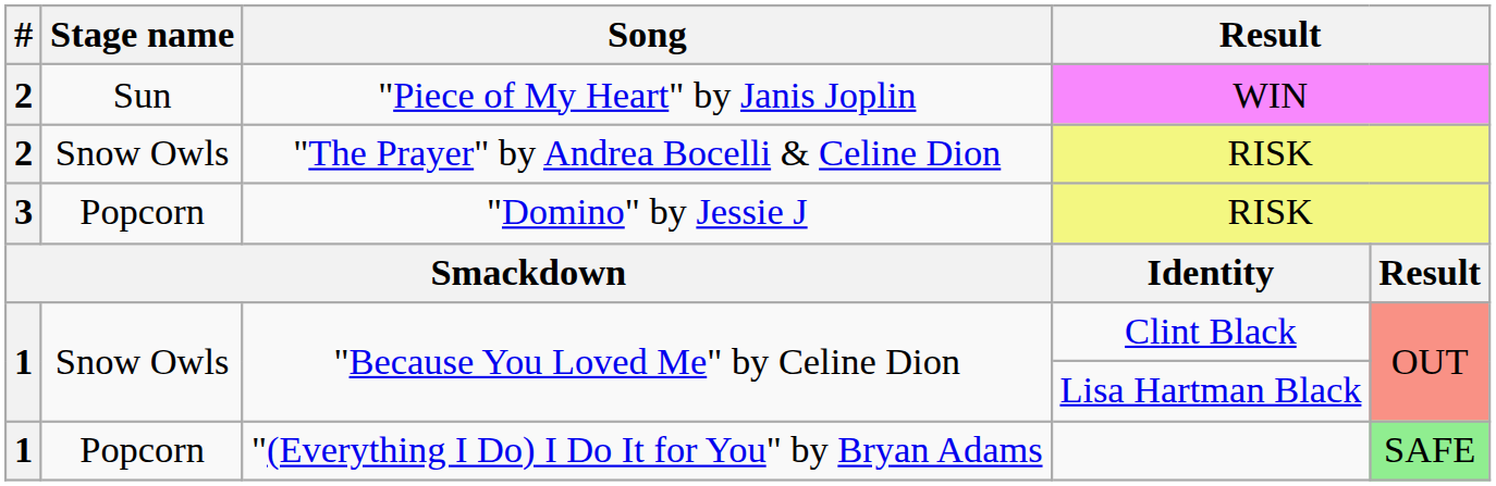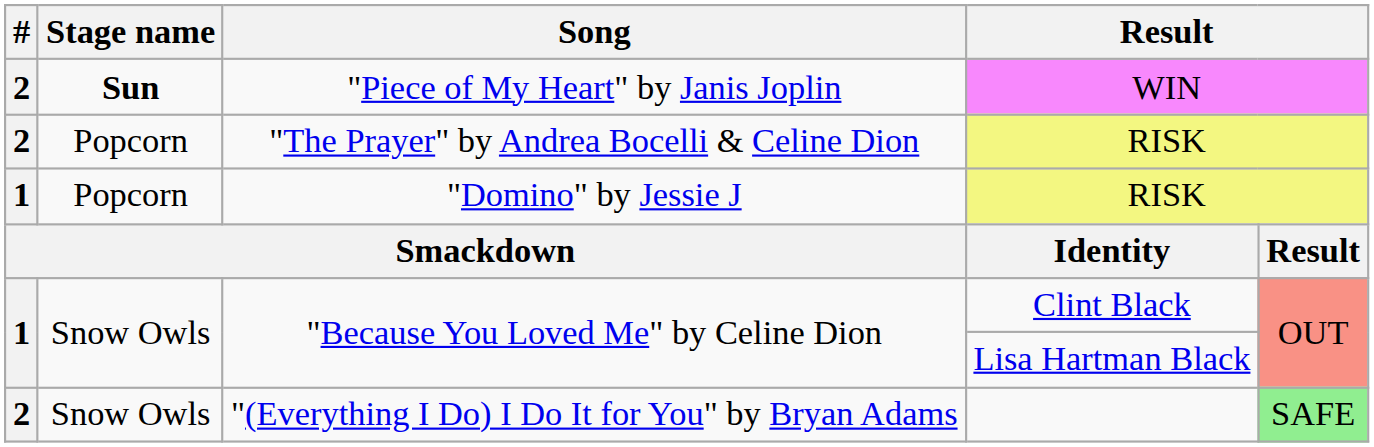 <table class="wikitable plainrowheaders" style="text-align: center;">
 <tr>
 <th>#</th>
 <th>Stage name</th>
 <th>Song</th>
 <th colspan=2>Result</th>
 </tr>
 <tr>
 <th>2</th>
-<td>Sun</td>
+<td><strong>Sun</strong></td>
 <td>"<a href='#'>Piece of My Heart</a>" by <a href='#'>Janis Joplin</a></td>
 <td colspan=2 bgcolor=#F888FD>WIN</td>
 </tr>
 <tr>
 <th>2</th>
-<td>Snow Owls</td>
+<td>Popcorn</td>
 <td>"<a href='#'>The Prayer</a>" by <a href='#'>Andrea Bocelli</a> & <a href='#'>Celine Dion</a></td>
 <td colspan="2"  bgcolor="#F3F781">RISK</td>
 </tr>
 <tr>
-<th>3</th>
+<th>1</th>
 <td>Popcorn</td>
 <td>"<a href='#'>Domino</a>" by <a href='#'>Jessie J</a></td>
 <td colspan="2" bgcolor="#F3F781">RISK</td>
 </tr>
 <tr>
 <th colspan="3">Smackdown</th>
 <th>Identity</th>
 <th>Result</th>
 </tr>
 <tr>
 <th rowspan=2>1</th>
 <td rowspan=2>Snow Owls</td>
 <td rowspan=2>"<a href='#'>Because You Loved Me</a>" by Celine Dion</td>
 <td><a href='#'>Clint Black</a></td>
 <td rowspan=2 bgcolor=#F99185>OUT</td>
 </tr>
 <tr>
 <td><a href='#'>Lisa Hartman Black</a></td>
 </tr>
 <tr>
-<th>1</th>
-<td>Popcorn</td>
+<th>2</th>
+<td>Snow Owls</td>
 <td>"<a href='#'>(Everything I Do) I Do It for You</a>" by <a href='#'>Bryan Adams</a></td>
 <td></td>
 <td bgcolor=lightgreen>SAFE</td>
 </tr>
 </table>
